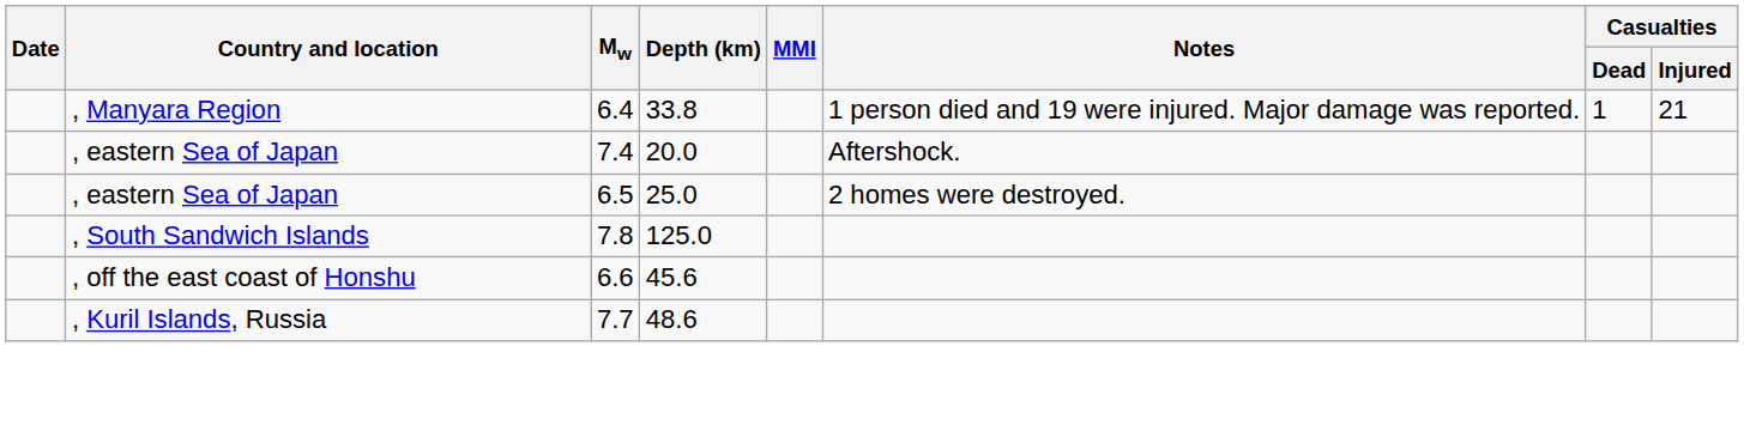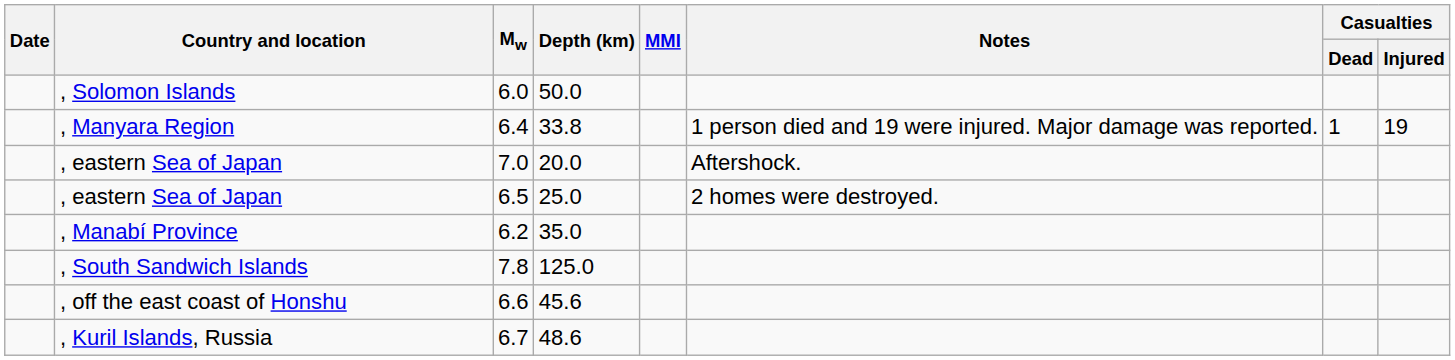 <table class="wikitable sortable sort-under" style="border:1px black; margin-left:1em;">
 <tr>
 <th rowspan="2"><small>Date</small></th>
 <th rowspan="2" style="width: 310px"><small>Country and location</small></th>
 <th rowspan="2"><small>M<sub>w</sub></small></th>
 <th rowspan="2"><small>Depth (km)</small></th>
 <th rowspan="2"><small><a href='#'>MMI</a></small></th>
 <th rowspan="2" class="unsortable"><small>Notes</small></th>
 <th colspan="2"><small>Casualties</small></th>
 </tr>
 <tr>
 <th><small>Dead</small></th>
 <th><small>Injured</small></th>
 </tr>
 <tr>
 <td></td>
+<td>, <a href='#'>Solomon Islands</a></td>
+<td>6.0</td>
+<td>50.0</td>
+<td></td>
+<td></td>
+<td></td>
+<td></td>
+</tr>
+<tr>
+<td></td>
 <td>, <a href='#'>Manyara Region</a></td>
 <td>6.4</td>
 <td>33.8</td>
 <td></td>
 <td>1 person died and 19 were injured. Major damage was reported.</td>
 <td>1</td>
-<td>21</td>
+<td>19</td>
 </tr>
 <tr>
 <td></td>
 <td>, eastern <a href='#'>Sea of Japan</a></td>
-<td>7.4</td>
+<td>7.0</td>
 <td>20.0</td>
 <td></td>
 <td>Aftershock.</td>
 <td></td>
 <td></td>
 </tr>
 <tr>
 <td></td>
 <td>, eastern <a href='#'>Sea of Japan</a></td>
 <td>6.5</td>
 <td>25.0</td>
 <td></td>
 <td>2 homes were destroyed.</td>
+<td></td>
+<td></td>
+</tr>
+<tr>
+<td></td>
+<td>, <a href='#'>Manabí Province</a></td>
+<td>6.2</td>
+<td>35.0</td>
+<td></td>
+<td></td>
 <td></td>
 <td></td>
 </tr>
 <tr>
 <td></td>
 <td>, <a href='#'>South Sandwich Islands</a></td>
 <td>7.8</td>
 <td>125.0</td>
 <td></td>
 <td></td>
 <td></td>
 <td></td>
 </tr>
 <tr>
 <td></td>
 <td>, off the east coast of <a href='#'>Honshu</a></td>
 <td>6.6</td>
 <td>45.6</td>
 <td></td>
 <td></td>
 <td></td>
 <td></td>
 </tr>
 <tr>
 <td></td>
 <td>, <a href='#'>Kuril Islands</a>, Russia</td>
-<td>7.7</td>
+<td>6.7</td>
 <td>48.6</td>
 <td></td>
 <td></td>
 <td></td>
 <td></td>
 </tr>
 </table>
